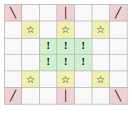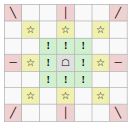 <table border="1" class="wikitable">
 <tr align=center>
 <td width="20" style="background:#f0d0d0;">╲</td>
 <td width="20"> </td>
 <td width="20"> </td>
 <td width="20" style="background:#f0d0d0;">│</td>
 <td width="20"> </td>
 <td width="20"> </td>
 <td width="20" style="background:#f0d0d0;">╱</td>
 </tr>
 <tr align=center>
 <td> </td>
 <td style="background:#f0f0b0;">☆</td>
 <td> </td>
 <td style="background:#f0f0b0;">☆</td>
 <td> </td>
 <td style="background:#f0f0b0;">☆</td>
 <td> </td>
 </tr>
 <tr align=center>
 <td> </td>
 <td> </td>
 <td style="background:#d0f0d0;"><strong>!</strong></td>
 <td style="background:#d0f0d0;"><strong>!</strong></td>
 <td style="background:#d0f0d0;"><strong>!</strong></td>
 <td> </td>
 <td> </td>
 </tr>
 <tr align=center>
+<td style="background:#f0d0d0;">─</td>
+<td style="background:#f0f0b0;">☆</td>
+<td style="background:#d0f0d0;"><strong>!</strong></td>
+<td style="background:#e0e0e0;">☖</td>
+<td style="background:#d0f0d0;"><strong>!</strong></td>
+<td style="background:#f0f0b0;">☆</td>
+<td style="background:#f0d0d0;">─</td>
+</tr>
+<tr align=center>
 <td> </td>
 <td> </td>
 <td style="background:#d0f0d0;"><strong>!</strong></td>
 <td style="background:#d0f0d0;"><strong>!</strong></td>
 <td style="background:#d0f0d0;"><strong>!</strong></td>
 <td> </td>
 <td> </td>
 </tr>
 <tr align=center>
 <td> </td>
 <td style="background:#f0f0b0;">☆</td>
 <td> </td>
 <td style="background:#f0f0b0;">☆</td>
 <td> </td>
 <td style="background:#f0f0b0;">☆</td>
 <td> </td>
 </tr>
 <tr align=center>
 <td style="background:#f0d0d0;">╱</td>
 <td> </td>
 <td> </td>
 <td style="background:#f0d0d0;">│</td>
 <td> </td>
 <td> </td>
 <td style="background:#f0d0d0;">╲</td>
 </tr>
 </table>
